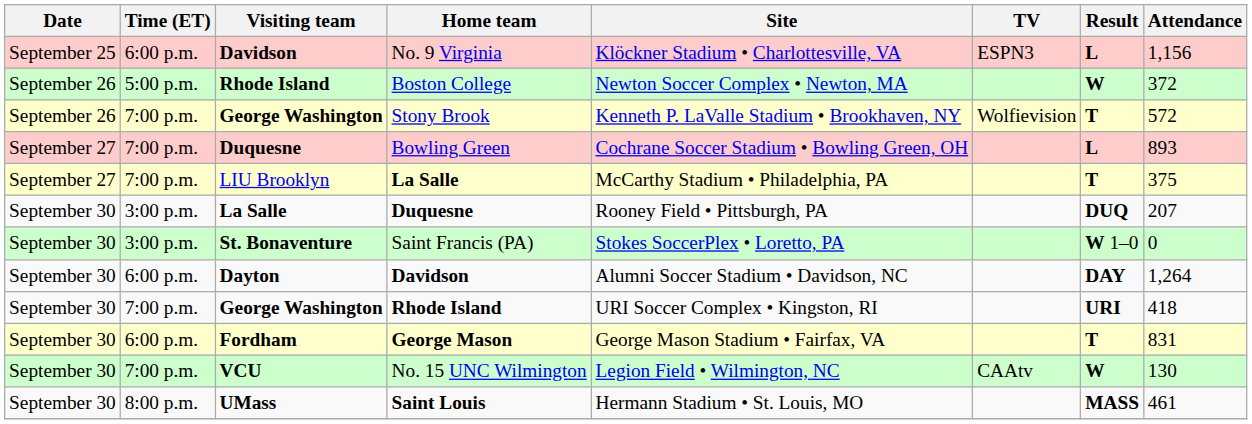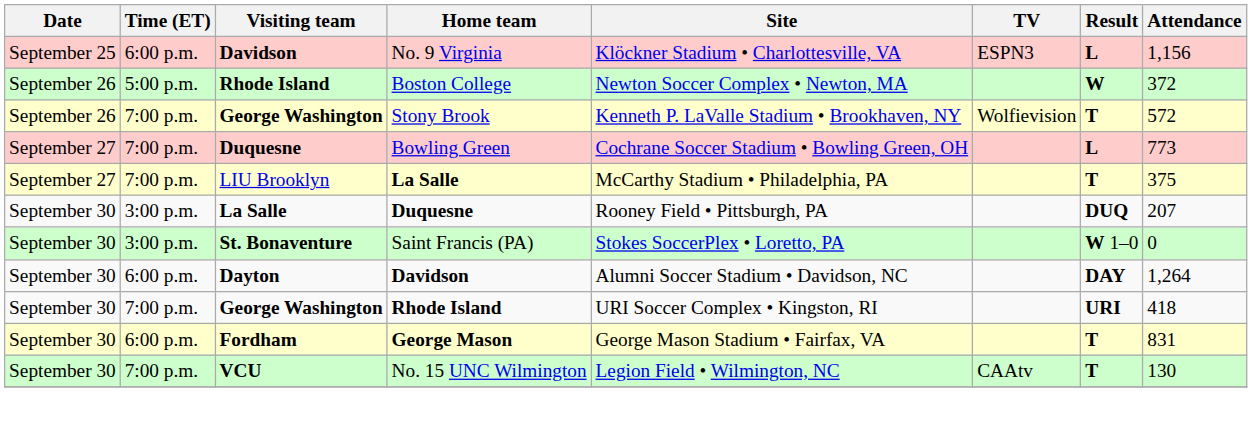 <table class="wikitable" style="font-size:95%;">
 <tr>
 <th>Date</th>
 <th>Time (ET)</th>
 <th>Visiting team</th>
 <th>Home team</th>
 <th>Site</th>
 <th>TV</th>
 <th>Result</th>
 <th>Attendance</th>
 </tr>
 <tr style="background:#fcc;">
 <td>September 25</td>
 <td>6:00 p.m.</td>
 <td><strong>Davidson</strong></td>
 <td>No. 9 <a href='#'>Virginia</a></td>
 <td><a href='#'>Klöckner Stadium</a> • <a href='#'>Charlottesville, VA</a></td>
 <td>ESPN3</td>
 <td><strong>L</strong> </td>
 <td>1,156</td>
 </tr>
 <tr style="background:#cfc;">
 <td>September 26</td>
 <td>5:00 p.m.</td>
 <td><strong>Rhode Island</strong></td>
 <td><a href='#'>Boston College</a></td>
 <td><a href='#'>Newton Soccer Complex</a> • <a href='#'>Newton, MA</a></td>
 <td></td>
 <td><strong>W</strong> </td>
 <td>372</td>
 </tr>
 <tr style="background:#ffc;">
 <td>September 26</td>
 <td>7:00 p.m.</td>
 <td><strong>George Washington</strong></td>
 <td><a href='#'>Stony Brook</a></td>
 <td><a href='#'>Kenneth P. LaValle Stadium</a> • <a href='#'>Brookhaven, NY</a></td>
 <td>Wolfievision</td>
 <td><strong>T</strong>  </td>
 <td>572</td>
 </tr>
 <tr style="background:#fcc;">
 <td>September 27</td>
 <td>7:00 p.m.</td>
 <td><strong>Duquesne</strong></td>
 <td><a href='#'>Bowling Green</a></td>
 <td><a href='#'>Cochrane Soccer Stadium</a> • <a href='#'>Bowling Green, OH</a></td>
 <td></td>
 <td><strong>L</strong>  </td>
-<td>893</td>
+<td>773</td>
 </tr>
 <tr style="background:#ffc;">
 <td>September 27</td>
 <td>7:00 p.m.</td>
 <td><a href='#'>LIU Brooklyn</a></td>
 <td><strong>La Salle</strong></td>
 <td>McCarthy Stadium • Philadelphia, PA</td>
 <td></td>
 <td><strong>T</strong>  </td>
 <td>375</td>
 </tr>
 <tr>
 <td>September 30</td>
 <td>3:00 p.m.</td>
 <td><strong>La Salle</strong></td>
 <td><strong>Duquesne</strong></td>
 <td>Rooney Field • Pittsburgh, PA</td>
 <td></td>
 <td><strong>DUQ</strong> </td>
 <td>207</td>
 </tr>
 <tr style="background:#cfc;">
 <td>September 30</td>
 <td>3:00 p.m.</td>
 <td><strong>St. Bonaventure</strong></td>
 <td>Saint Francis (PA)</td>
 <td><a href='#'>Stokes SoccerPlex</a> • <a href='#'>Loretto, PA</a></td>
 <td></td>
 <td><strong>W</strong> 1–0</td>
 <td>0</td>
 </tr>
 <tr>
 <td>September 30</td>
 <td>6:00 p.m.</td>
 <td><strong>Dayton</strong></td>
 <td><strong>Davidson</strong></td>
 <td>Alumni Soccer Stadium • Davidson, NC</td>
 <td></td>
 <td><strong>DAY</strong> </td>
 <td>1,264</td>
 </tr>
 <tr>
 <td>September 30</td>
 <td>7:00 p.m.</td>
 <td><strong>George Washington</strong></td>
 <td><strong>Rhode Island</strong></td>
 <td>URI Soccer Complex • Kingston, RI</td>
 <td></td>
 <td><strong>URI</strong> </td>
 <td>418</td>
 </tr>
 <tr style="background:#ffc;">
 <td>September 30</td>
 <td>6:00 p.m.</td>
 <td><strong>Fordham</strong></td>
 <td><strong>George Mason</strong></td>
 <td>George Mason Stadium • Fairfax, VA</td>
 <td></td>
 <td><strong>T</strong>  </td>
 <td>831</td>
 </tr>
 <tr style="background:#cfc;">
 <td>September 30</td>
 <td>7:00 p.m.</td>
 <td><strong>VCU</strong></td>
 <td>No. 15 <a href='#'>UNC Wilmington</a></td>
 <td><a href='#'>Legion Field</a> • <a href='#'>Wilmington, NC</a></td>
 <td>CAAtv</td>
-<td><strong>W</strong>  </td>
+<td><strong>T</strong>  </td>
 <td>130</td>
-</tr>
-<tr>
-<td>September 30</td>
-<td>8:00 p.m.</td>
-<td><strong>UMass</strong></td>
-<td><strong>Saint Louis</strong></td>
-<td>Hermann Stadium • St. Louis, MO</td>
-<td></td>
-<td><strong>MASS</strong> </td>
-<td>461</td>
 </tr>
 <tr>
 </tr>
 </table>
